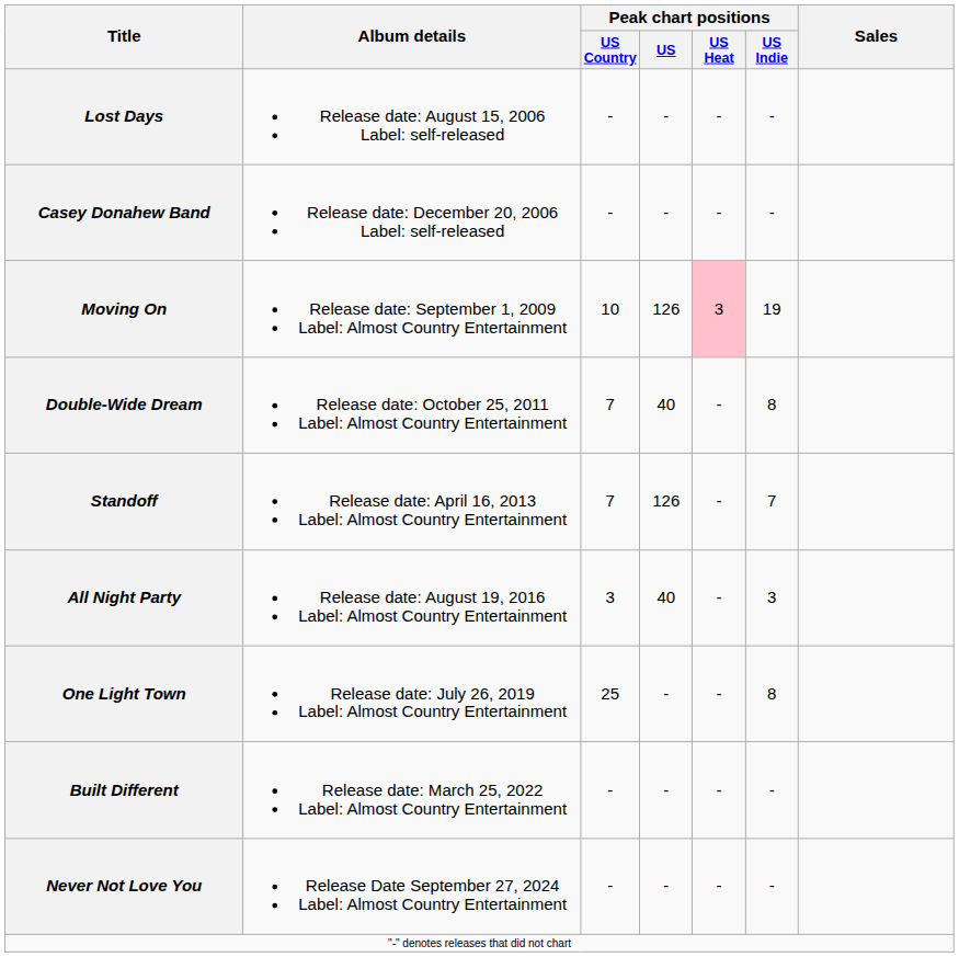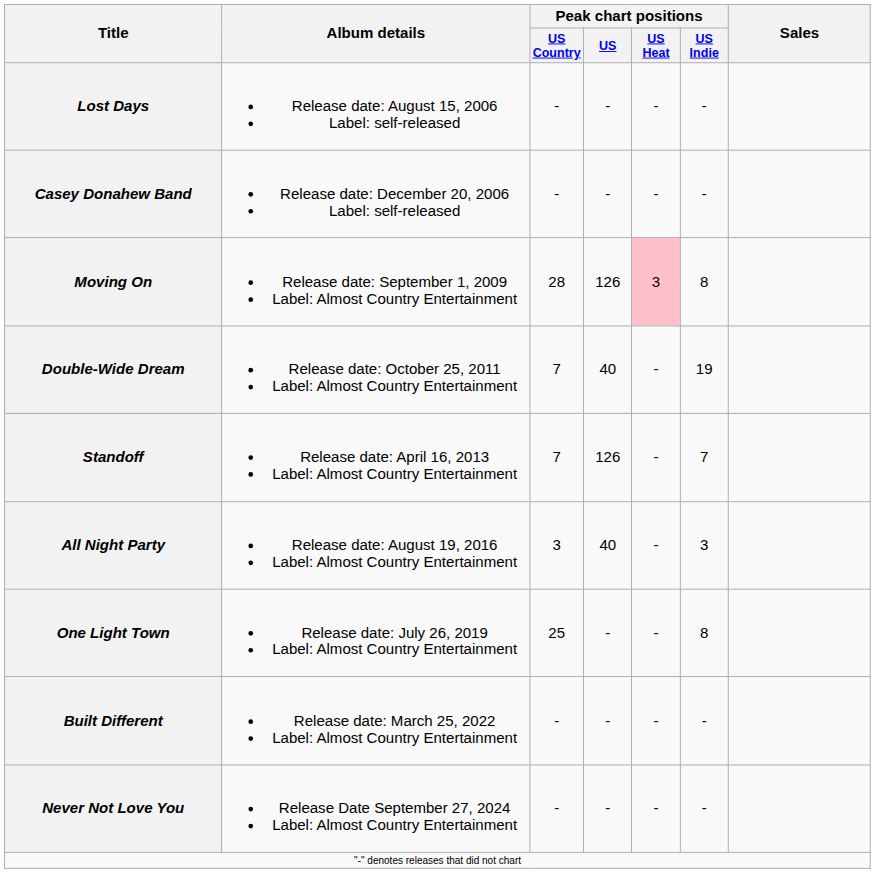 <table class="wikitable plainrowheaders" style="text-align:center;">
 <tr>
 <th rowspan="2" style="width:14em;">Title</th>
 <th rowspan="2" style="width:20em;">Album details</th>
 <th colspan="4">Peak chart positions</th>
 <th rowspan="2" style="width:9em;">Sales</th>
 </tr>
 <tr style="font-size: smaller">
 <th style="width:45px;"><a href='#'>US Country</a><br></th>
 <th style="width:45px;"><a href='#'>US</a><br></th>
 <th style="width:45px;"><a href='#'>US Heat</a><br></th>
 <th style="width:45px;"><a href='#'>US Indie</a><br></th>
 </tr>
 <tr>
 <th scope="row"><em>Lost Days</em></th>
 <td><br><ul><li>Release date: August 15, 2006</li><li>Label: self-released</li></ul></td>
 <td>-</td>
 <td>-</td>
 <td>-</td>
 <td>-</td>
 <td></td>
 </tr>
 <tr>
 <th scope="row"><em>Casey Donahew Band</em></th>
 <td><br><ul><li>Release date: December 20, 2006</li><li>Label: self-released</li></ul></td>
 <td>-</td>
 <td>-</td>
 <td>-</td>
 <td>-</td>
 <td></td>
 </tr>
 <tr>
 <th scope="row"><em>Moving On</em></th>
 <td><br><ul><li>Release date: September 1, 2009</li><li>Label: Almost Country Entertainment</li></ul></td>
-<td>10</td>
+<td>28</td>
 <td>126</td>
 <td style="background: pink;">3</td>
-<td>19</td>
+<td>8</td>
 <td></td>
 </tr>
 <tr>
 <th scope="row"><em>Double-Wide Dream</em></th>
 <td><br><ul><li>Release date: October 25, 2011</li><li>Label: Almost Country Entertainment</li></ul></td>
 <td>7</td>
 <td>40</td>
 <td>-</td>
-<td>8</td>
+<td>19</td>
 <td></td>
 </tr>
 <tr>
 <th scope="row"><em>Standoff</em></th>
 <td><br><ul><li>Release date: April 16, 2013</li><li>Label: Almost Country Entertainment</li></ul></td>
 <td>7</td>
 <td>126</td>
 <td>-</td>
 <td>7</td>
 <td></td>
 </tr>
 <tr>
 <th scope="row"><em>All Night Party</em></th>
 <td><br><ul><li>Release date: August 19, 2016</li><li>Label: Almost Country Entertainment</li></ul></td>
 <td>3</td>
 <td>40</td>
 <td>-</td>
 <td>3</td>
 <td></td>
 </tr>
 <tr>
 <th scope="row"><em>One Light Town</em></th>
 <td><br><ul><li>Release date: July 26, 2019</li><li>Label: Almost Country Entertainment</li></ul></td>
 <td>25</td>
 <td>-</td>
 <td>-</td>
 <td>8</td>
 <td></td>
 </tr>
 <tr>
 <th scope="row"><em>Built Different</em></th>
 <td><br><ul><li>Release date: March 25, 2022</li><li>Label: Almost Country Entertainment</li></ul></td>
 <td>-</td>
 <td>-</td>
 <td>-</td>
 <td>-</td>
 <td></td>
 </tr>
 <tr>
 <th scope="row"><em>Never Not Love You</em></th>
 <td><br><ul><li>Release Date September 27, 2024</li><li>Label: Almost Country Entertainment</li></ul></td>
 <td>-</td>
 <td>-</td>
 <td>-</td>
 <td>-</td>
 <td></td>
 </tr>
 <tr>
 <td colspan="7" style="font-size:8pt">"-" denotes releases that did not chart</td>
 </tr>
 </table>
